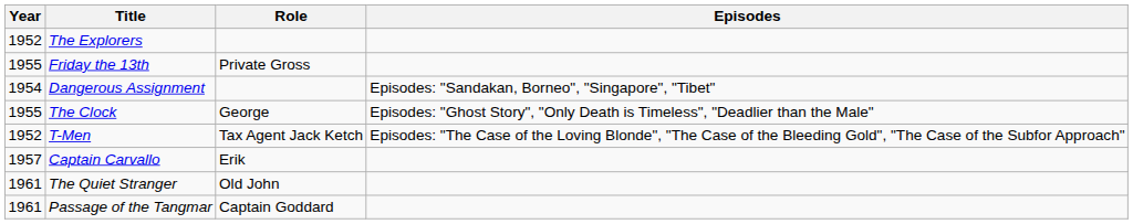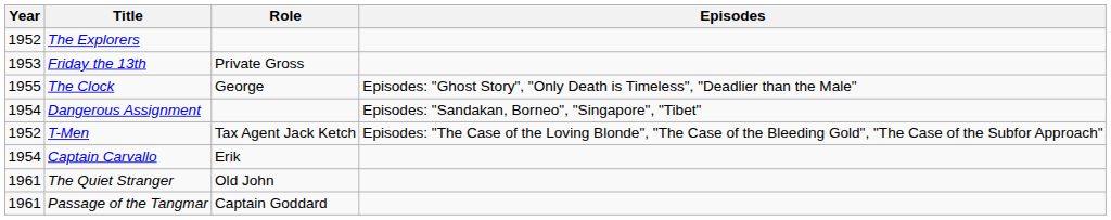 <table class="wikitable">
 <tr>
 <th>Year</th>
 <th>Title</th>
 <th>Role</th>
 <th>Episodes</th>
 </tr>
 <tr>
 <td>1952</td>
 <td><em><a href='#'>The Explorers</a></em></td>
 <td></td>
 <td></td>
 </tr>
 <tr>
-<td>1955</td>
+<td>1953</td>
 <td><em><a href='#'>Friday the 13th</a></em></td>
 <td>Private Gross</td>
 <td></td>
+</tr>
+<tr>
+<td>1955</td>
+<td><em><a href='#'>The Clock</a></em></td>
+<td>George</td>
+<td>Episodes: "Ghost Story", "Only Death is Timeless", "Deadlier than the Male"</td>
 </tr>
 <tr>
 <td>1954</td>
 <td><em><a href='#'>Dangerous Assignment</a></em></td>
 <td></td>
 <td>Episodes: "Sandakan, Borneo", "Singapore", "Tibet"</td>
 </tr>
 <tr>
-<td>1955</td>
-<td><em><a href='#'>The Clock</a></em></td>
-<td>George</td>
-<td>Episodes: "Ghost Story", "Only Death is Timeless", "Deadlier than the Male"</td>
-</tr>
-<tr>
 <td>1952</td>
 <td><em><a href='#'>T-Men</a></em></td>
 <td>Tax Agent Jack Ketch</td>
 <td>Episodes: "The Case of the Loving Blonde", "The Case of the Bleeding Gold", "The Case of the Subfor Approach"</td>
 </tr>
 <tr>
-<td>1957</td>
+<td>1954</td>
 <td><em><a href='#'>Captain Carvallo</a></em></td>
 <td>Erik</td>
 <td></td>
 </tr>
 <tr>
 <td>1961</td>
 <td><em>The Quiet Stranger</em></td>
 <td>Old John</td>
 <td></td>
 </tr>
 <tr>
 <td>1961</td>
 <td><em>Passage of the Tangmar</em></td>
 <td>Captain Goddard</td>
 <td></td>
 </tr>
 </table>
